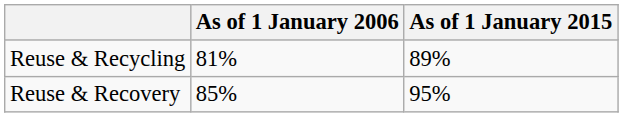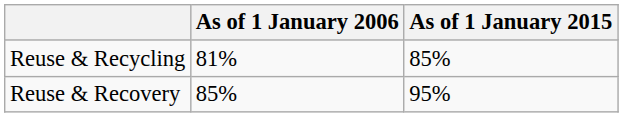 <table class="wikitable">
 <tr>
 <th></th>
 <th>As of 1 January 2006</th>
 <th>As of 1 January 2015</th>
 </tr>
 <tr>
 <td>Reuse & Recycling</td>
 <td>81%</td>
-<td>89%</td>
+<td>85%</td>
 </tr>
 <tr>
 <td>Reuse & Recovery</td>
 <td>85%</td>
 <td>95%</td>
 </tr>
 </table>
